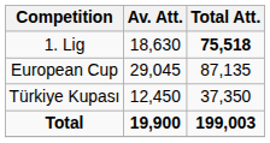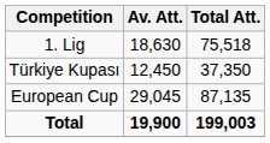 <table class="wikitable" style="text-align: center">
 <tr>
 <th>Competition</th>
 <th>Av. Att.</th>
 <th>Total Att.</th>
 </tr>
 <tr>
 <td>1. Lig</td>
 <td>18,630</td>
-<td><strong>75,518</strong></td>
+<td>75,518</td>
+</tr>
+<tr>
+<td>Türkiye Kupası</td>
+<td>12,450</td>
+<td>37,350</td>
 </tr>
 <tr>
 <td>European Cup</td>
 <td>29,045</td>
 <td>87,135</td>
-</tr>
-<tr>
-<td>Türkiye Kupası</td>
-<td>12,450</td>
-<td>37,350</td>
 </tr>
 <tr>
 <td><strong>Total</strong></td>
 <td><strong>19,900</strong></td>
 <td><strong>199,003</strong></td>
 </tr>
 <tr>
 </tr>
 </table>
